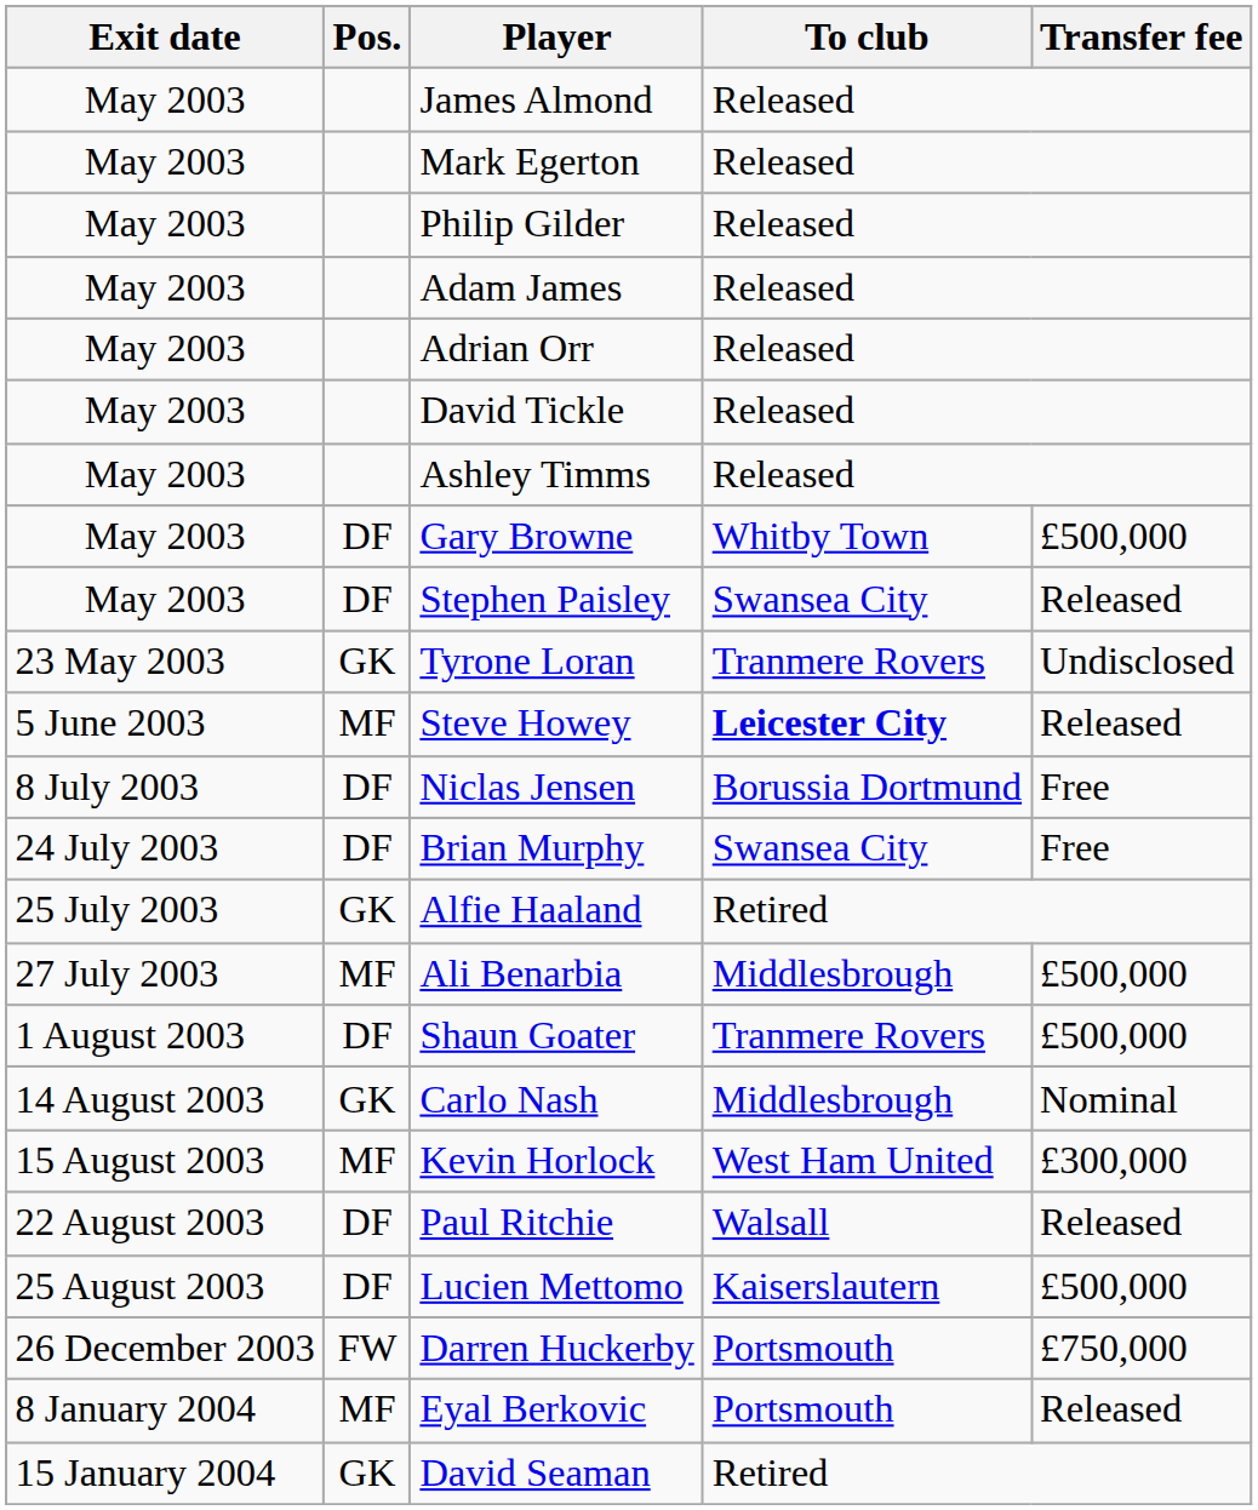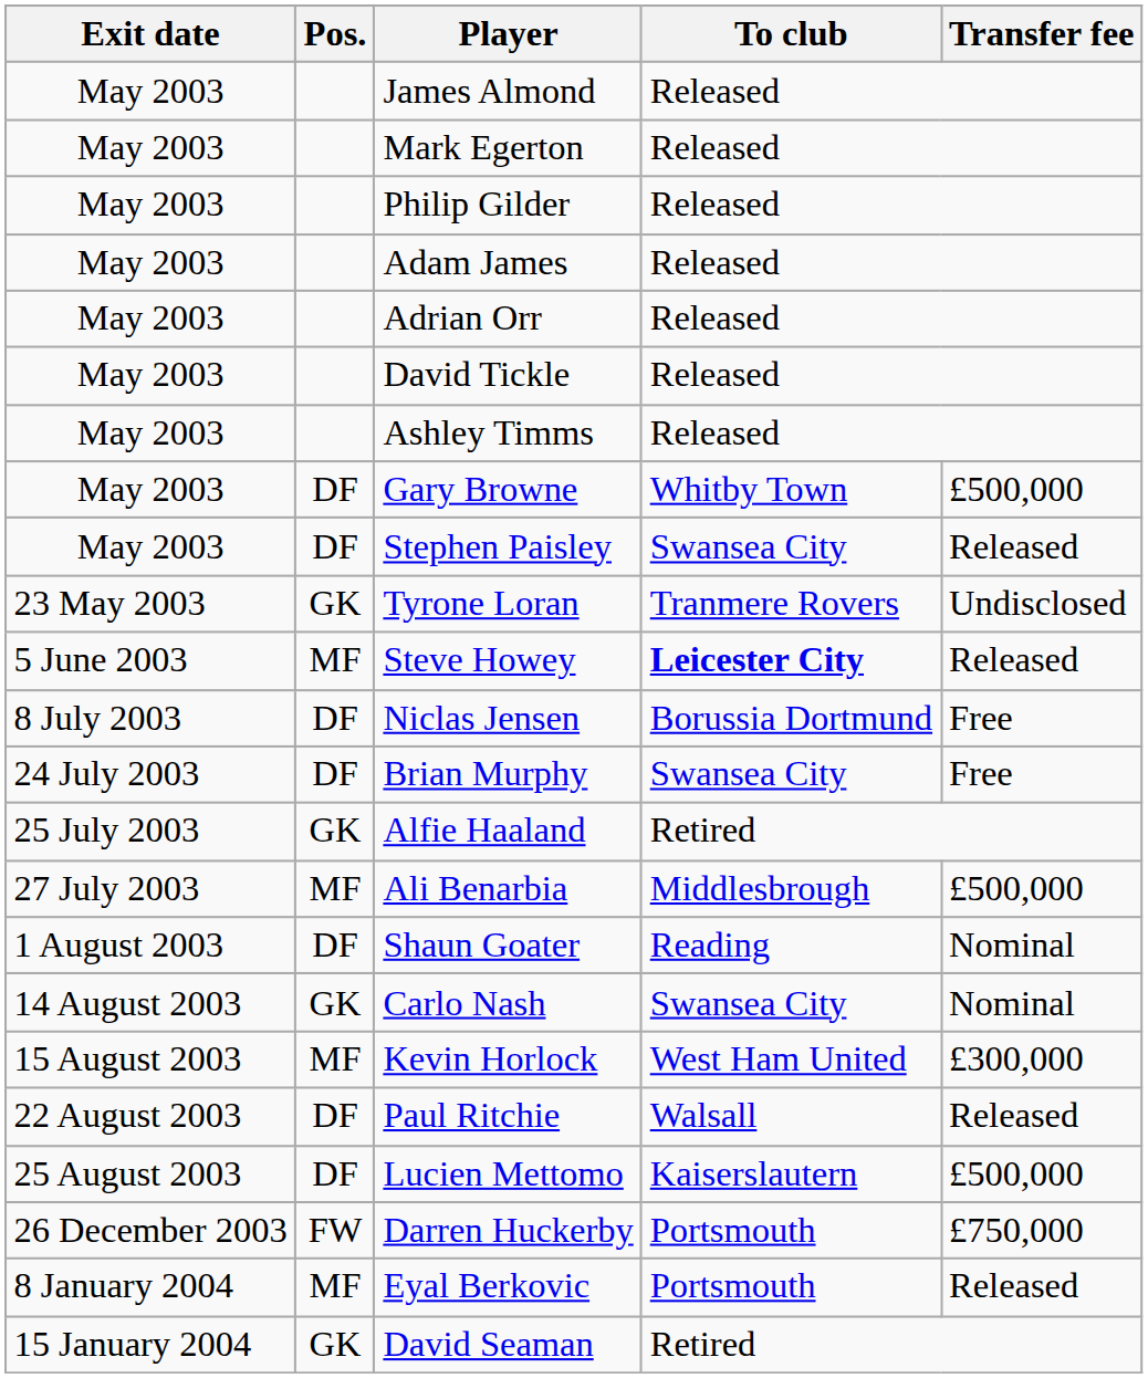 <table class="wikitable">
 <tr>
 <th>Exit date</th>
 <th>Pos.</th>
 <th>Player</th>
 <th>To club</th>
 <th>Transfer fee</th>
 </tr>
 <tr>
 <td align="center">May 2003</td>
 <td></td>
 <td>James Almond</td>
 <td colspan="2">Released</td>
 </tr>
 <tr>
 <td align="center">May 2003</td>
 <td></td>
 <td>Mark Egerton</td>
 <td colspan="2">Released</td>
 </tr>
 <tr>
 <td align="center">May 2003</td>
 <td></td>
 <td>Philip Gilder</td>
 <td colspan="2">Released</td>
 </tr>
 <tr>
 <td align="center">May 2003</td>
 <td></td>
 <td>Adam James</td>
 <td colspan="2">Released</td>
 </tr>
 <tr>
 <td align="center">May 2003</td>
 <td></td>
 <td>Adrian Orr</td>
 <td colspan="2">Released</td>
 </tr>
 <tr>
 <td align="center">May 2003</td>
 <td></td>
 <td>David Tickle</td>
 <td colspan="2">Released</td>
 </tr>
 <tr>
 <td align="center">May 2003</td>
 <td></td>
 <td>Ashley Timms</td>
 <td colspan="2">Released</td>
 </tr>
 <tr>
 <td align="center">May 2003</td>
 <td align="center">DF</td>
 <td> <a href='#'>Gary Browne</a></td>
 <td> <a href='#'>Whitby Town</a></td>
 <td>£500,000</td>
 </tr>
 <tr>
 <td align="center">May 2003</td>
 <td align="center">DF</td>
 <td> <a href='#'>Stephen Paisley</a></td>
 <td> <a href='#'>Swansea City</a></td>
 <td>Released</td>
 </tr>
 <tr>
 <td>23 May 2003</td>
 <td align="center">GK</td>
 <td> <a href='#'>Tyrone Loran</a></td>
 <td> <a href='#'>Tranmere Rovers</a></td>
 <td>Undisclosed</td>
 </tr>
 <tr>
 <td>5 June 2003</td>
 <td align="center">MF</td>
 <td> <a href='#'>Steve Howey</a></td>
 <td><strong> <a href='#'>Leicester City</a></strong></td>
 <td>Released</td>
 </tr>
 <tr>
 <td>8 July 2003</td>
 <td align="center">DF</td>
 <td> <a href='#'>Niclas Jensen</a></td>
 <td> <a href='#'>Borussia Dortmund</a></td>
 <td>Free</td>
 </tr>
 <tr>
 <td>24 July 2003</td>
 <td align="center">DF</td>
 <td> <a href='#'>Brian Murphy</a></td>
 <td> <a href='#'>Swansea City</a></td>
 <td>Free</td>
 </tr>
 <tr>
 <td>25 July 2003</td>
 <td align="center">GK</td>
 <td> <a href='#'>Alfie Haaland</a></td>
 <td colspan="2">Retired</td>
 </tr>
 <tr>
 <td>27 July 2003</td>
 <td align="center">MF</td>
 <td> <a href='#'>Ali Benarbia</a></td>
 <td> <a href='#'>Middlesbrough</a></td>
 <td>£500,000</td>
 </tr>
 <tr>
 <td>1 August 2003</td>
 <td align="center">DF</td>
 <td> <a href='#'>Shaun Goater</a></td>
-<td> <a href='#'>Tranmere Rovers</a></td>
-<td>£500,000</td>
+<td> <a href='#'>Reading</a></td>
+<td>Nominal</td>
 </tr>
 <tr>
 <td>14 August 2003</td>
 <td align="center">GK</td>
 <td> <a href='#'>Carlo Nash</a></td>
-<td> <a href='#'>Middlesbrough</a></td>
+<td> <a href='#'>Swansea City</a></td>
 <td>Nominal</td>
 </tr>
 <tr>
 <td>15 August 2003</td>
 <td align="center">MF</td>
 <td> <a href='#'>Kevin Horlock</a></td>
 <td> <a href='#'>West Ham United</a></td>
 <td>£300,000</td>
 </tr>
 <tr>
 <td>22 August 2003</td>
 <td align="center">DF</td>
 <td> <a href='#'>Paul Ritchie</a></td>
 <td> <a href='#'>Walsall</a></td>
 <td>Released</td>
 </tr>
 <tr>
 <td>25 August 2003</td>
 <td align="center">DF</td>
 <td> <a href='#'>Lucien Mettomo</a></td>
 <td> <a href='#'>Kaiserslautern</a></td>
 <td>£500,000</td>
 </tr>
 <tr>
 <td>26 December 2003</td>
 <td align="center">FW</td>
 <td> <a href='#'>Darren Huckerby</a></td>
 <td> <a href='#'>Portsmouth</a></td>
 <td>£750,000</td>
 </tr>
 <tr>
 <td>8 January 2004</td>
 <td align="center">MF</td>
 <td> <a href='#'>Eyal Berkovic</a></td>
 <td> <a href='#'>Portsmouth</a></td>
 <td>Released</td>
 </tr>
 <tr>
 <td>15 January 2004</td>
 <td align="center">GK</td>
 <td> <a href='#'>David Seaman</a></td>
 <td colspan="2">Retired</td>
 </tr>
 </table>
